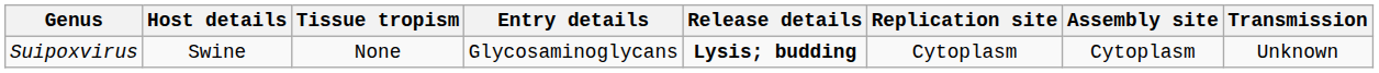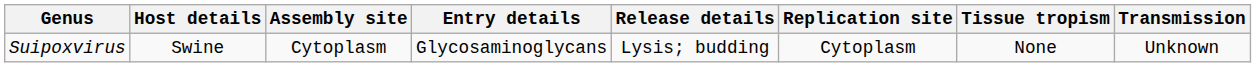 <table class="wikitable sortable" style="text-align:center">
 <tr>
 <th>Genus</th>
 <th>Host details</th>
-<th>Tissue tropism</th>
+<th>Assembly site</th>
 <th>Entry details</th>
 <th>Release details</th>
 <th>Replication site</th>
-<th>Assembly site</th>
+<th>Tissue tropism</th>
 <th>Transmission</th>
 </tr>
 <tr>
 <td><em>Suipoxvirus</em></td>
 <td>Swine</td>
+<td>Cytoplasm</td>
+<td>Glycosaminoglycans</td>
+<td>Lysis; budding</td>
+<td>Cytoplasm</td>
 <td>None</td>
-<td>Glycosaminoglycans</td>
-<td><strong>Lysis; budding</strong></td>
-<td>Cytoplasm</td>
-<td>Cytoplasm</td>
 <td>Unknown</td>
 </tr>
 </table>
